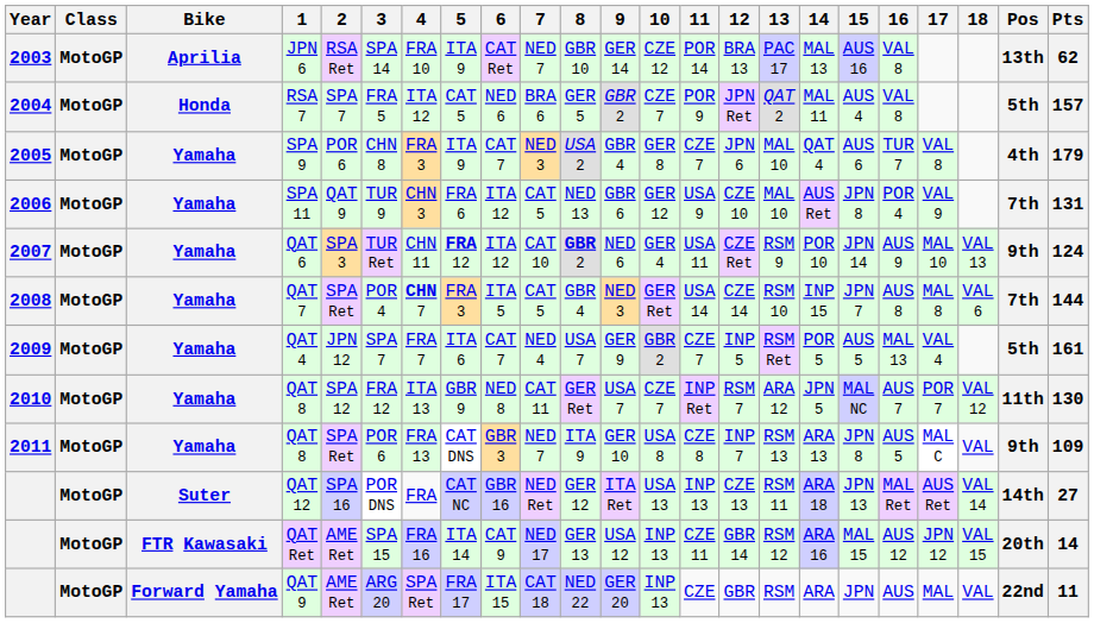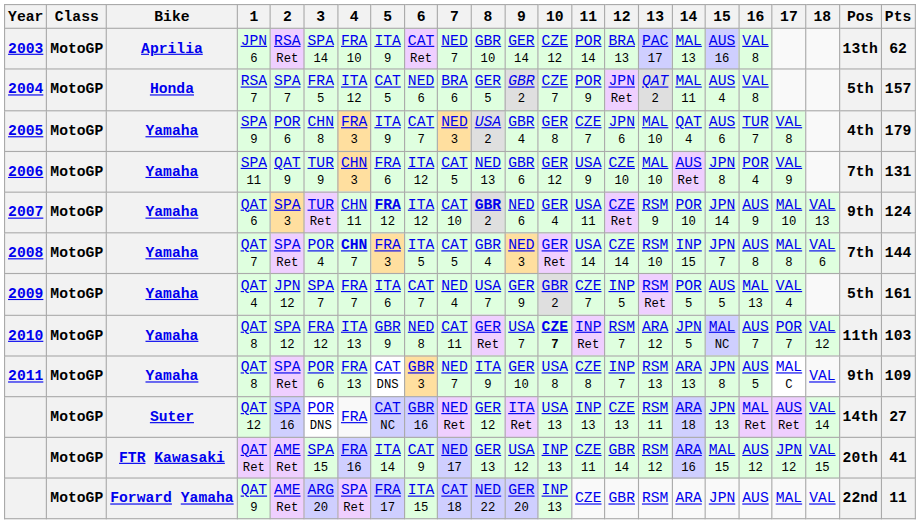 <table class="wikitable" style="text-align:center">
 <tr>
 <th>Year</th>
 <th>Class</th>
 <th>Bike</th>
 <th>1</th>
 <th>2</th>
 <th>3</th>
 <th>4</th>
 <th>5</th>
 <th>6</th>
 <th>7</th>
 <th>8</th>
 <th>9</th>
 <th>10</th>
 <th>11</th>
 <th>12</th>
 <th>13</th>
 <th>14</th>
 <th>15</th>
 <th>16</th>
 <th>17</th>
 <th>18</th>
 <th>Pos</th>
 <th>Pts</th>
 </tr>
 <tr>
 <th align="left"><a href='#'>2003</a></th>
 <th align="left">MotoGP</th>
 <th align="left"><a href='#'>Aprilia</a></th>
 <td style="background:#DFFFDF;"><a href='#'>JPN</a><br><small>6</small></td>
 <td style="background:#EFCFFF;"><a href='#'>RSA</a><br><small>Ret</small></td>
 <td style="background:#DFFFDF;"><a href='#'>SPA</a><br><small>14</small></td>
 <td style="background:#DFFFDF;"><a href='#'>FRA</a><br><small>10</small></td>
 <td style="background:#DFFFDF;"><a href='#'>ITA</a><br><small>9</small></td>
 <td style="background:#EFCFFF;"><a href='#'>CAT</a><br><small>Ret</small></td>
 <td style="background:#DFFFDF;"><a href='#'>NED</a><br><small>7</small></td>
 <td style="background:#DFFFDF;"><a href='#'>GBR</a><br><small>10</small></td>
 <td style="background:#DFFFDF;"><a href='#'>GER</a><br><small>14</small></td>
 <td style="background:#DFFFDF;"><a href='#'>CZE</a><br><small>12</small></td>
 <td style="background:#DFFFDF;"><a href='#'>POR</a><br><small>14</small></td>
 <td style="background:#DFFFDF;"><a href='#'>BRA</a><br><small>13</small></td>
 <td style="background:#CFCFFF;"><a href='#'>PAC</a><br><small>17</small></td>
 <td style="background:#DFFFDF;"><a href='#'>MAL</a><br><small>13</small></td>
 <td style="background:#CFCFFF;"><a href='#'>AUS</a><br><small>16</small></td>
 <td style="background:#DFFFDF;"><a href='#'>VAL</a><br><small>8</small></td>
 <td></td>
 <td></td>
 <th>13th</th>
 <th>62</th>
 </tr>
 <tr>
 <th align="left"><a href='#'>2004</a></th>
 <th align="left">MotoGP</th>
 <th align="left"><a href='#'>Honda</a></th>
 <td style="background:#DFFFDF;"><a href='#'>RSA</a><br><small>7</small></td>
 <td style="background:#DFFFDF;"><a href='#'>SPA</a><br><small>7</small></td>
 <td style="background:#DFFFDF;"><a href='#'>FRA</a><br><small>5</small></td>
 <td style="background:#DFFFDF;"><a href='#'>ITA</a><br><small>12</small></td>
 <td style="background:#DFFFDF;"><a href='#'>CAT</a><br><small>5</small></td>
 <td style="background:#DFFFDF;"><a href='#'>NED</a><br><small>6</small></td>
 <td style="background:#DFFFDF;"><a href='#'>BRA</a><br><small>6</small></td>
 <td style="background:#DFFFDF;"><a href='#'>GER</a><br><small>5</small></td>
 <td style="background:#DFDFDF;"><em><a href='#'>GBR</a></em><br><small>2</small></td>
 <td style="background:#DFFFDF;"><a href='#'>CZE</a><br><small>7</small></td>
 <td style="background:#DFFFDF;"><a href='#'>POR</a><br><small>9</small></td>
 <td style="background:#EFCFFF;"><a href='#'>JPN</a><br><small>Ret</small></td>
 <td style="background:#DFDFDF;"><em><a href='#'>QAT</a></em><br><small>2</small></td>
 <td style="background:#DFFFDF;"><a href='#'>MAL</a><br><small>11</small></td>
 <td style="background:#DFFFDF;"><a href='#'>AUS</a><br><small>4</small></td>
 <td style="background:#DFFFDF;"><a href='#'>VAL</a><br><small>8</small></td>
 <td></td>
 <td></td>
 <th>5th</th>
 <th>157</th>
 </tr>
 <tr>
 <th align="left"><a href='#'>2005</a></th>
 <th align="left">MotoGP</th>
 <th align="left"><a href='#'>Yamaha</a></th>
 <td style="background:#DFFFDF;"><a href='#'>SPA</a><br><small>9</small></td>
 <td style="background:#DFFFDF;"><a href='#'>POR</a><br><small>6</small></td>
 <td style="background:#DFFFDF;"><a href='#'>CHN</a><br><small>8</small></td>
 <td style="background:#FFDF9F;"><a href='#'>FRA</a><br><small>3</small></td>
 <td style="background:#DFFFDF;"><a href='#'>ITA</a><br><small>9</small></td>
 <td style="background:#DFFFDF;"><a href='#'>CAT</a><br><small>7</small></td>
 <td style="background:#FFDF9F;"><a href='#'>NED</a><br><small>3</small></td>
 <td style="background:#DFDFDF;"><em><a href='#'>USA</a></em><br><small>2</small></td>
 <td style="background:#DFFFDF;"><a href='#'>GBR</a><br><small>4</small></td>
 <td style="background:#DFFFDF;"><a href='#'>GER</a><br><small>8</small></td>
 <td style="background:#DFFFDF;"><a href='#'>CZE</a><br><small>7</small></td>
 <td style="background:#DFFFDF;"><a href='#'>JPN</a><br><small>6</small></td>
 <td style="background:#DFFFDF;"><a href='#'>MAL</a><br><small>10</small></td>
 <td style="background:#DFFFDF;"><a href='#'>QAT</a><br><small>4</small></td>
 <td style="background:#DFFFDF;"><a href='#'>AUS</a><br><small>6</small></td>
 <td style="background:#DFFFDF;"><a href='#'>TUR</a><br><small>7</small></td>
 <td style="background:#DFFFDF;"><a href='#'>VAL</a><br><small>8</small></td>
 <td></td>
 <th>4th</th>
 <th>179</th>
 </tr>
 <tr>
 <th align="left"><a href='#'>2006</a></th>
 <th align="left">MotoGP</th>
 <th align="left"><a href='#'>Yamaha</a></th>
 <td style="background:#DFFFDF;"><a href='#'>SPA</a><br><small>11</small></td>
 <td style="background:#DFFFDF;"><a href='#'>QAT</a><br><small>9</small></td>
 <td style="background:#DFFFDF;"><a href='#'>TUR</a><br><small>9</small></td>
 <td style="background:#FFDF9F;"><a href='#'>CHN</a><br><small>3</small></td>
 <td style="background:#DFFFDF;"><a href='#'>FRA</a><br><small>6</small></td>
 <td style="background:#DFFFDF;"><a href='#'>ITA</a><br><small>12</small></td>
 <td style="background:#DFFFDF;"><a href='#'>CAT</a><br><small>5</small></td>
 <td style="background:#DFFFDF;"><a href='#'>NED</a><br><small>13</small></td>
 <td style="background:#DFFFDF;"><a href='#'>GBR</a><br><small>6</small></td>
 <td style="background:#DFFFDF;"><a href='#'>GER</a><br><small>12</small></td>
 <td style="background:#DFFFDF;"><a href='#'>USA</a><br><small>9</small></td>
 <td style="background:#DFFFDF;"><a href='#'>CZE</a><br><small>10</small></td>
 <td style="background:#DFFFDF;"><a href='#'>MAL</a><br><small>10</small></td>
 <td style="background:#EFCFFF;"><a href='#'>AUS</a><br><small>Ret</small></td>
 <td style="background:#DFFFDF;"><a href='#'>JPN</a><br><small>8</small></td>
 <td style="background:#DFFFDF;"><a href='#'>POR</a><br><small>4</small></td>
 <td style="background:#DFFFDF;"><a href='#'>VAL</a><br><small>9</small></td>
 <td></td>
 <th>7th</th>
 <th>131</th>
 </tr>
 <tr>
 <th align="left"><a href='#'>2007</a></th>
 <th align="left">MotoGP</th>
 <th align="left"><a href='#'>Yamaha</a></th>
 <td style="background:#DFFFDF;"><a href='#'>QAT</a><br><small>6</small></td>
 <td style="background:#FFDF9F;"><a href='#'>SPA</a><br><small>3</small></td>
 <td style="background:#EFCFFF;"><a href='#'>TUR</a><br><small>Ret</small></td>
 <td style="background:#DFFFDF;"><a href='#'>CHN</a><br><small>11</small></td>
 <td style="background:#DFFFDF;"><strong><a href='#'>FRA</a></strong><br><small>12</small></td>
 <td style="background:#DFFFDF;"><a href='#'>ITA</a><br><small>12</small></td>
 <td style="background:#DFFFDF;"><a href='#'>CAT</a><br><small>10</small></td>
 <td style="background:#DFDFDF;"><strong><a href='#'>GBR</a></strong><br><small>2</small></td>
 <td style="background:#DFFFDF;"><a href='#'>NED</a><br><small>6</small></td>
 <td style="background:#DFFFDF;"><a href='#'>GER</a><br><small>4</small></td>
 <td style="background:#DFFFDF;"><a href='#'>USA</a><br><small>11</small></td>
 <td style="background:#EFCFFF;"><a href='#'>CZE</a><br><small>Ret</small></td>
 <td style="background:#DFFFDF;"><a href='#'>RSM</a><br><small>9</small></td>
 <td style="background:#DFFFDF;"><a href='#'>POR</a><br><small>10</small></td>
 <td style="background:#DFFFDF;"><a href='#'>JPN</a><br><small>14</small></td>
 <td style="background:#DFFFDF;"><a href='#'>AUS</a><br><small>9</small></td>
 <td style="background:#DFFFDF;"><a href='#'>MAL</a><br><small>10</small></td>
 <td style="background:#DFFFDF;"><a href='#'>VAL</a><br><small>13</small></td>
 <th>9th</th>
 <th>124</th>
 </tr>
 <tr>
 <th align="left"><a href='#'>2008</a></th>
 <th align="left">MotoGP</th>
 <th align="left"><a href='#'>Yamaha</a></th>
 <td style="background:#DFFFDF;"><a href='#'>QAT</a><br><small>7</small></td>
 <td style="background:#EFCFFF;"><a href='#'>SPA</a><br><small>Ret</small></td>
 <td style="background:#DFFFDF;"><a href='#'>POR</a><br><small>4</small></td>
 <td style="background:#DFFFDF;"><strong><a href='#'>CHN</a></strong><br><small>7</small></td>
 <td style="background:#FFDF9F;"><a href='#'>FRA</a><br><small>3</small></td>
 <td style="background:#DFFFDF;"><a href='#'>ITA</a><br><small>5</small></td>
 <td style="background:#DFFFDF;"><a href='#'>CAT</a><br><small>5</small></td>
 <td style="background:#DFFFDF;"><a href='#'>GBR</a><br><small>4</small></td>
 <td style="background:#FFDF9F;"><a href='#'>NED</a><br><small>3</small></td>
 <td style="background:#EFCFFF;"><a href='#'>GER</a><br><small>Ret</small></td>
 <td style="background:#DFFFDF;"><a href='#'>USA</a><br><small>14</small></td>
 <td style="background:#DFFFDF;"><a href='#'>CZE</a><br><small>14</small></td>
 <td style="background:#DFFFDF;"><a href='#'>RSM</a><br><small>10</small></td>
 <td style="background:#DFFFDF;"><a href='#'>INP</a><br><small>15</small></td>
 <td style="background:#DFFFDF;"><a href='#'>JPN</a><br><small>7</small></td>
 <td style="background:#DFFFDF;"><a href='#'>AUS</a><br><small>8</small></td>
 <td style="background:#DFFFDF;"><a href='#'>MAL</a><br><small>8</small></td>
 <td style="background:#DFFFDF;"><a href='#'>VAL</a><br><small>6</small></td>
 <th>7th</th>
 <th>144</th>
 </tr>
 <tr>
 <th align="left"><a href='#'>2009</a></th>
 <th align="left">MotoGP</th>
 <th align="left"><a href='#'>Yamaha</a></th>
 <td style="background:#DFFFDF;"><a href='#'>QAT</a><br><small>4</small></td>
 <td style="background:#DFFFDF;"><a href='#'>JPN</a><br><small>12</small></td>
 <td style="background:#DFFFDF;"><a href='#'>SPA</a><br><small>7</small></td>
 <td style="background:#DFFFDF;"><a href='#'>FRA</a><br><small>7</small></td>
 <td style="background:#DFFFDF;"><a href='#'>ITA</a><br><small>6</small></td>
 <td style="background:#DFFFDF;"><a href='#'>CAT</a><br><small>7</small></td>
 <td style="background:#DFFFDF;"><a href='#'>NED</a><br><small>4</small></td>
 <td style="background:#DFFFDF;"><a href='#'>USA</a><br><small>7</small></td>
 <td style="background:#DFFFDF;"><a href='#'>GER</a><br><small>9</small></td>
 <td style="background:#DFDFDF;"><a href='#'>GBR</a><br><small>2</small></td>
 <td style="background:#DFFFDF;"><a href='#'>CZE</a><br><small>7</small></td>
 <td style="background:#DFFFDF;"><a href='#'>INP</a><br><small>5</small></td>
 <td style="background:#EFCFFF;"><a href='#'>RSM</a><br><small>Ret</small></td>
 <td style="background:#DFFFDF;"><a href='#'>POR</a><br><small>5</small></td>
 <td style="background:#DFFFDF;"><a href='#'>AUS</a><br><small>5</small></td>
 <td style="background:#DFFFDF;"><a href='#'>MAL</a><br><small>13</small></td>
 <td style="background:#DFFFDF;"><a href='#'>VAL</a><br><small>4</small></td>
 <td></td>
 <th>5th</th>
 <th>161</th>
 </tr>
 <tr>
 <th align="left"><a href='#'>2010</a></th>
 <th align="left">MotoGP</th>
 <th align="left"><a href='#'>Yamaha</a></th>
 <td style="background:#DFFFDF;"><a href='#'>QAT</a><br><small>8</small></td>
 <td style="background:#DFFFDF;"><a href='#'>SPA</a><br><small>12</small></td>
 <td style="background:#DFFFDF;"><a href='#'>FRA</a><br><small>12</small></td>
 <td style="background:#DFFFDF;"><a href='#'>ITA</a><br><small>13</small></td>
 <td style="background:#DFFFDF;"><a href='#'>GBR</a><br><small>9</small></td>
 <td style="background:#DFFFDF;"><a href='#'>NED</a><br><small>8</small></td>
 <td style="background:#DFFFDF;"><a href='#'>CAT</a><br><small>11</small></td>
 <td style="background:#EFCFFF;"><a href='#'>GER</a><br><small>Ret</small></td>
 <td style="background:#DFFFDF;"><a href='#'>USA</a><br><small>7</small></td>
-<td style="background:#DFFFDF;"><a href='#'>CZE</a><br><small>7</small></td>
+<td style="background:#DFFFDF;"><strong><a href='#'>CZE</a><br><small>7</small></strong></td>
 <td style="background:#EFCFFF;"><a href='#'>INP</a><br><small>Ret</small></td>
 <td style="background:#DFFFDF;"><a href='#'>RSM</a><br><small>7</small></td>
 <td style="background:#DFFFDF;"><a href='#'>ARA</a><br><small>12</small></td>
 <td style="background:#DFFFDF;"><a href='#'>JPN</a><br><small>5</small></td>
 <td style="background:#CFCFFF;"><a href='#'>MAL</a><br><small>NC</small></td>
 <td style="background:#DFFFDF;"><a href='#'>AUS</a><br><small>7</small></td>
 <td style="background:#DFFFDF;"><a href='#'>POR</a><br><small>7</small></td>
 <td style="background:#DFFFDF;"><a href='#'>VAL</a><br><small>12</small></td>
 <th>11th</th>
-<th>130</th>
+<th>103</th>
 </tr>
 <tr>
 <th align="left"><a href='#'>2011</a></th>
 <th align="left">MotoGP</th>
 <th align="left"><a href='#'>Yamaha</a></th>
 <td style="background:#DFFFDF;"><a href='#'>QAT</a><br><small>8</small></td>
 <td style="background:#EFCFFF;"><a href='#'>SPA</a><br><small>Ret</small></td>
 <td style="background:#DFFFDF;"><a href='#'>POR</a><br><small>6</small></td>
 <td style="background:#DFFFDF;"><a href='#'>FRA</a><br><small>13</small></td>
 <td style="background:#FFFFFF;"><a href='#'>CAT</a><br><small>DNS</small></td>
 <td style="background:#FFDF9F;"><a href='#'>GBR</a><br><small>3</small></td>
 <td style="background:#DFFFDF;"><a href='#'>NED</a><br><small>7</small></td>
 <td style="background:#DFFFDF;"><a href='#'>ITA</a><br><small>9</small></td>
 <td style="background:#DFFFDF;"><a href='#'>GER</a><br><small>10</small></td>
 <td style="background:#DFFFDF;"><a href='#'>USA</a><br><small>8</small></td>
 <td style="background:#DFFFDF;"><a href='#'>CZE</a><br><small>8</small></td>
 <td style="background:#DFFFDF;"><a href='#'>INP</a><br><small>7</small></td>
 <td style="background:#DFFFDF;"><a href='#'>RSM</a><br><small>13</small></td>
 <td style="background:#DFFFDF;"><a href='#'>ARA</a><br><small>13</small></td>
 <td style="background:#DFFFDF;"><a href='#'>JPN</a><br><small>8</small></td>
 <td style="background:#DFFFDF;"><a href='#'>AUS</a><br><small>5</small></td>
 <td style="background:#FFFFFF;"><a href='#'>MAL</a><br><small>C</small></td>
 <td><a href='#'>VAL</a></td>
 <th>9th</th>
 <th>109</th>
 </tr>
 <tr>
 <th align="left"></th>
 <th align="left">MotoGP</th>
 <th align="left"><a href='#'>Suter</a></th>
 <td style="background:#DFFFDF;"><a href='#'>QAT</a><br><small>12</small></td>
 <td style="background:#CFCFFF;"><a href='#'>SPA</a><br><small>16</small></td>
 <td style="background:#FFFFFF;"><a href='#'>POR</a><br><small>DNS</small></td>
 <td><a href='#'>FRA</a></td>
 <td style="background:#CFCFFF;"><a href='#'>CAT</a><br><small>NC</small></td>
 <td style="background:#CFCFFF;"><a href='#'>GBR</a><br><small>16</small></td>
 <td style="background:#EFCFFF;"><a href='#'>NED</a><br><small>Ret</small></td>
 <td style="background:#DFFFDF;"><a href='#'>GER</a><br><small>12</small></td>
 <td style="background:#EFCFFF;"><a href='#'>ITA</a><br><small>Ret</small></td>
 <td style="background:#DFFFDF;"><a href='#'>USA</a><br><small>13</small></td>
 <td style="background:#DFFFDF;"><a href='#'>INP</a><br><small>13</small></td>
 <td style="background:#DFFFDF;"><a href='#'>CZE</a><br><small>13</small></td>
 <td style="background:#DFFFDF;"><a href='#'>RSM</a><br><small>11</small></td>
 <td style="background:#CFCFFF;"><a href='#'>ARA</a><br><small>18</small></td>
 <td style="background:#DFFFDF;"><a href='#'>JPN</a><br><small>13</small></td>
 <td style="background:#EFCFFF;"><a href='#'>MAL</a><br><small>Ret</small></td>
 <td style="background:#EFCFFF;"><a href='#'>AUS</a><br><small>Ret</small></td>
 <td style="background:#DFFFDF;"><a href='#'>VAL</a><br><small>14</small></td>
 <th>14th</th>
 <th>27</th>
 </tr>
 <tr>
 <th align="left"></th>
 <th align="left">MotoGP</th>
 <th align="left"><a href='#'>FTR</a> <a href='#'>Kawasaki</a></th>
 <td style="background:#EFCFFF;"><a href='#'>QAT</a><br><small>Ret</small></td>
 <td style="background:#EFCFFF;"><a href='#'>AME</a><br><small>Ret</small></td>
 <td style="background:#DFFFDF;"><a href='#'>SPA</a><br><small>15</small></td>
 <td style="background:#CFCFFF;"><a href='#'>FRA</a><br><small>16</small></td>
 <td style="background:#DFFFDF;"><a href='#'>ITA</a><br><small>14</small></td>
 <td style="background:#DFFFDF;"><a href='#'>CAT</a><br><small>9</small></td>
 <td style="background:#CFCFFF;"><a href='#'>NED</a><br><small>17</small></td>
 <td style="background:#dfffdf;"><a href='#'>GER</a><br><small>13</small></td>
 <td style="background:#dfffdf;"><a href='#'>USA</a><br><small>12</small></td>
 <td style="background:#dfffdf;"><a href='#'>INP</a><br><small>13</small></td>
 <td style="background:#dfffdf;"><a href='#'>CZE</a><br><small>11</small></td>
 <td style="background:#dfffdf;"><a href='#'>GBR</a><br><small>14</small></td>
 <td style="background:#dfffdf;"><a href='#'>RSM</a><br><small>12</small></td>
 <td style="background:#CFCFFF;"><a href='#'>ARA</a><br><small>16</small></td>
 <td style="background:#dfffdf;"><a href='#'>MAL</a><br><small>15</small></td>
 <td style="background:#DFFFDF;"><a href='#'>AUS</a><br><small>12</small></td>
 <td style="background:#dfffdf;"><a href='#'>JPN</a><br><small>12</small></td>
 <td style="background:#dfffdf;"><a href='#'>VAL</a><br><small>15</small></td>
 <th>20th</th>
-<th>14</th>
+<th>41</th>
 </tr>
 <tr>
 <th align="left"></th>
 <th align="left">MotoGP</th>
 <th align="left"><a href='#'>Forward</a> <a href='#'>Yamaha</a></th>
 <td style="background:#dfffdf;"><a href='#'>QAT</a><br><small>9</small></td>
 <td style="background:#efcfff;"><a href='#'>AME</a><br><small>Ret</small></td>
 <td style="background:#cfcfff;"><a href='#'>ARG</a><br><small>20</small></td>
 <td style="background:#efcfff;"><a href='#'>SPA</a><br><small>Ret</small></td>
 <td style="background:#cfcfff;"><a href='#'>FRA</a><br><small>17</small></td>
 <td style="background:#dfffdf;"><a href='#'>ITA</a><br><small>15</small></td>
 <td style="background:#cfcfff;"><a href='#'>CAT</a><br><small>18</small></td>
 <td style="background:#cfcfff;"><a href='#'>NED</a><br><small>22</small></td>
 <td style="background:#cfcfff;"><a href='#'>GER</a><br><small>20</small></td>
 <td style="background:#dfffdf;"><a href='#'>INP</a><br><small>13</small></td>
 <td><a href='#'>CZE</a></td>
 <td><a href='#'>GBR</a></td>
 <td><a href='#'>RSM</a></td>
 <td><a href='#'>ARA</a></td>
 <td><a href='#'>JPN</a></td>
 <td><a href='#'>AUS</a></td>
 <td><a href='#'>MAL</a></td>
 <td><a href='#'>VAL</a></td>
 <th>22nd</th>
 <th>11</th>
 </tr>
 </table>
